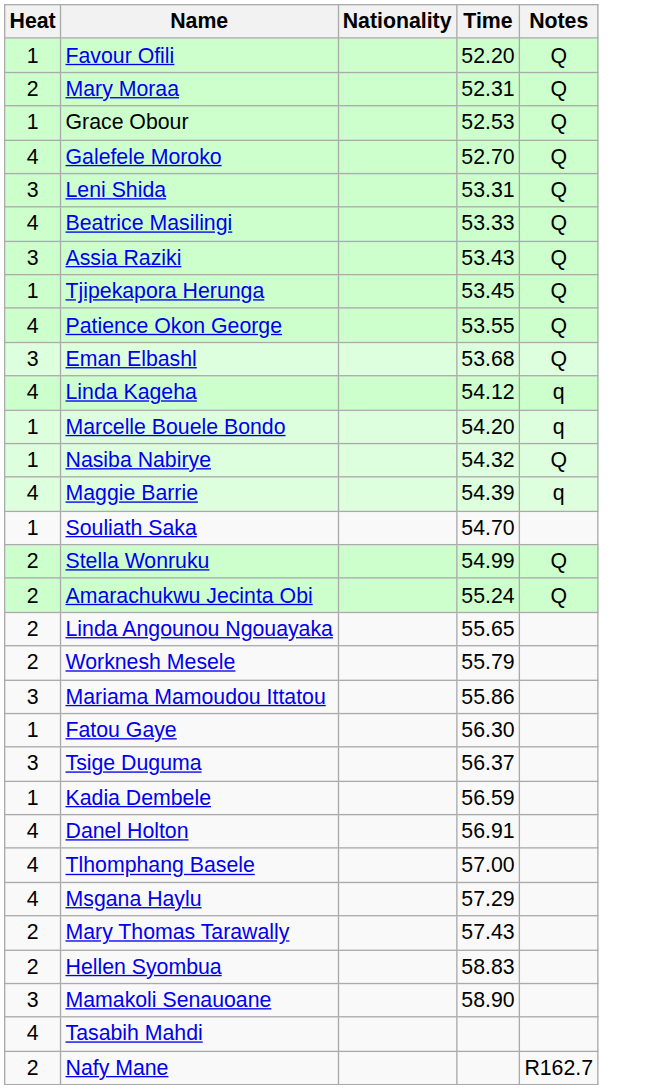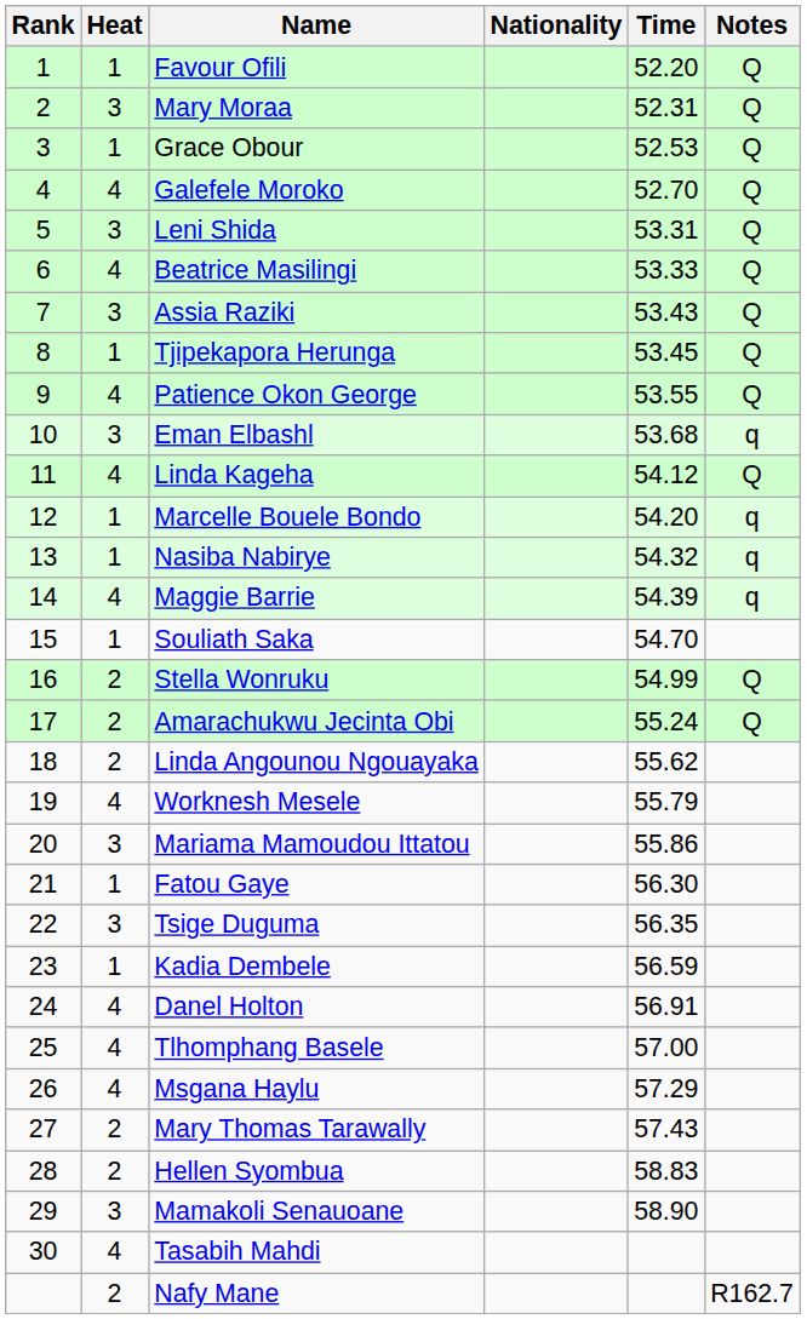 <table class="wikitable sortable" style="text-align:center">
 <tr>
+<th>Rank</th>
 <th>Heat</th>
 <th>Name</th>
 <th>Nationality</th>
 <th>Time</th>
 <th>Notes</th>
 </tr>
 <tr bgcolor=ccffcc>
 <td>1</td>
+<td>1</td>
 <td align=left><a href='#'>Favour Ofili</a></td>
 <td align=left></td>
 <td>52.20</td>
 <td>Q</td>
 </tr>
 <tr bgcolor=ccffcc>
 <td>2</td>
+<td>3</td>
 <td align=left><a href='#'>Mary Moraa</a></td>
 <td align=left></td>
 <td>52.31</td>
 <td>Q</td>
 </tr>
 <tr bgcolor=ccffcc>
+<td>3</td>
 <td>1</td>
 <td align=left>Grace Obour</td>
 <td align=left></td>
 <td>52.53</td>
 <td>Q</td>
 </tr>
 <tr bgcolor=ccffcc>
 <td>4</td>
+<td>4</td>
 <td align=left><a href='#'>Galefele Moroko</a></td>
 <td align=left></td>
 <td>52.70</td>
 <td>Q</td>
 </tr>
 <tr bgcolor=ccffcc>
+<td>5</td>
 <td>3</td>
 <td align=left><a href='#'>Leni Shida</a></td>
 <td align=left></td>
 <td>53.31</td>
 <td>Q</td>
 </tr>
 <tr bgcolor=ccffcc>
+<td>6</td>
 <td>4</td>
 <td align=left><a href='#'>Beatrice Masilingi</a></td>
 <td align=left></td>
 <td>53.33</td>
 <td>Q</td>
 </tr>
 <tr bgcolor=ccffcc>
+<td>7</td>
 <td>3</td>
 <td align=left><a href='#'>Assia Raziki</a></td>
 <td align=left></td>
 <td>53.43</td>
 <td>Q</td>
 </tr>
 <tr bgcolor=ccffcc>
+<td>8</td>
 <td>1</td>
 <td align=left><a href='#'>Tjipekapora Herunga</a></td>
 <td align=left></td>
 <td>53.45</td>
 <td>Q</td>
 </tr>
 <tr bgcolor=ccffcc>
+<td>9</td>
 <td>4</td>
 <td align=left><a href='#'>Patience Okon George</a></td>
 <td align=left></td>
 <td>53.55</td>
 <td>Q</td>
 </tr>
 <tr bgcolor=ddffdd>
+<td>10</td>
 <td>3</td>
 <td align=left><a href='#'>Eman Elbashl</a></td>
 <td align=left></td>
 <td>53.68</td>
-<td>Q</td>
+<td>q</td>
 </tr>
 <tr bgcolor=ccffcc>
+<td>11</td>
 <td>4</td>
 <td align=left><a href='#'>Linda Kageha</a></td>
 <td align=left></td>
 <td>54.12</td>
-<td>q</td>
+<td>Q</td>
 </tr>
 <tr bgcolor=ddffdd>
+<td>12</td>
 <td>1</td>
 <td align=left><a href='#'>Marcelle Bouele Bondo</a></td>
 <td align=left></td>
 <td>54.20</td>
 <td>q</td>
 </tr>
 <tr bgcolor=ddffdd>
+<td>13</td>
 <td>1</td>
 <td align=left><a href='#'>Nasiba Nabirye</a></td>
 <td align=left></td>
 <td>54.32</td>
-<td>Q</td>
+<td>q</td>
 </tr>
 <tr bgcolor=ddffdd>
+<td>14</td>
 <td>4</td>
 <td align=left><a href='#'>Maggie Barrie</a></td>
 <td align=left></td>
 <td>54.39</td>
 <td>q</td>
 </tr>
 <tr>
+<td>15</td>
 <td>1</td>
 <td align=left><a href='#'>Souliath Saka</a></td>
 <td align=left></td>
 <td>54.70</td>
 <td></td>
 </tr>
 <tr bgcolor=ccffcc>
+<td>16</td>
 <td>2</td>
 <td align=left><a href='#'>Stella Wonruku</a></td>
 <td align=left></td>
 <td>54.99</td>
 <td>Q</td>
 </tr>
 <tr bgcolor=ccffcc>
+<td>17</td>
 <td>2</td>
 <td align=left><a href='#'>Amarachukwu Jecinta Obi</a></td>
 <td align=left></td>
 <td>55.24</td>
 <td>Q</td>
 </tr>
 <tr>
+<td>18</td>
 <td>2</td>
 <td align=left><a href='#'>Linda Angounou Ngouayaka</a></td>
 <td align=left></td>
-<td>55.65</td>
+<td>55.62</td>
 <td></td>
 </tr>
 <tr>
-<td>2</td>
+<td>19</td>
+<td>4</td>
 <td align=left><a href='#'>Worknesh Mesele</a></td>
 <td align=left></td>
 <td>55.79</td>
 <td></td>
 </tr>
 <tr>
+<td>20</td>
 <td>3</td>
 <td align=left><a href='#'>Mariama Mamoudou Ittatou</a></td>
 <td align=left></td>
 <td>55.86</td>
 <td></td>
 </tr>
 <tr>
+<td>21</td>
 <td>1</td>
 <td align=left><a href='#'>Fatou Gaye</a></td>
 <td align=left></td>
 <td>56.30</td>
 <td></td>
 </tr>
 <tr>
+<td>22</td>
 <td>3</td>
 <td align=left><a href='#'>Tsige Duguma</a></td>
 <td align=left></td>
-<td>56.37</td>
+<td>56.35</td>
 <td></td>
 </tr>
 <tr>
+<td>23</td>
 <td>1</td>
 <td align=left><a href='#'>Kadia Dembele</a></td>
 <td align=left></td>
 <td>56.59</td>
 <td></td>
 </tr>
 <tr>
+<td>24</td>
 <td>4</td>
 <td align=left><a href='#'>Danel Holton</a></td>
 <td align=left></td>
 <td>56.91</td>
 <td></td>
 </tr>
 <tr>
+<td>25</td>
 <td>4</td>
 <td align=left><a href='#'>Tlhomphang Basele</a></td>
 <td align=left></td>
 <td>57.00</td>
 <td></td>
 </tr>
 <tr>
+<td>26</td>
 <td>4</td>
 <td align=left><a href='#'>Msgana Haylu</a></td>
 <td align=left></td>
 <td>57.29</td>
 <td></td>
 </tr>
 <tr>
+<td>27</td>
 <td>2</td>
 <td align=left><a href='#'>Mary Thomas Tarawally</a></td>
 <td align=left></td>
 <td>57.43</td>
 <td></td>
 </tr>
 <tr>
+<td>28</td>
 <td>2</td>
 <td align=left><a href='#'>Hellen Syombua</a></td>
 <td align=left></td>
 <td>58.83</td>
 <td></td>
 </tr>
 <tr>
+<td>29</td>
 <td>3</td>
 <td align=left><a href='#'>Mamakoli Senauoane</a></td>
 <td align=left></td>
 <td>58.90</td>
 <td></td>
 </tr>
 <tr>
+<td>30</td>
 <td>4</td>
 <td align=left><a href='#'>Tasabih Mahdi</a></td>
 <td align=left></td>
 <td></td>
 <td></td>
 </tr>
 <tr>
+<td></td>
 <td>2</td>
 <td align=left><a href='#'>Nafy Mane</a></td>
 <td align=left></td>
 <td></td>
 <td>R162.7</td>
 </tr>
 </table>
